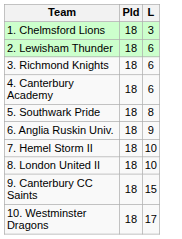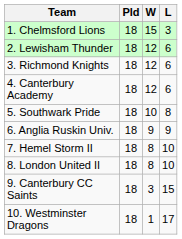 <table class="wikitable" style="text-align: center;">
 <tr>
 <th style="width:160px;">Team</th>
 <th style="width:12px;" abbr="Played">Pld</th>
+<th style="width:12px;" abbr="Won">W</th>
 <th style="width:12px;" abbr="Lost">L</th>
 </tr>
 <tr style="background:#cfc;">
 <td style="text-align:left;">1. Chelmsford Lions</td>
 <td>18</td>
+<td>15</td>
 <td>3</td>
 </tr>
 <tr style="background:#cfc;">
 <td style="text-align:left;">2. Lewisham Thunder</td>
 <td>18</td>
+<td>12</td>
 <td>6</td>
 </tr>
 <tr style="background:;">
 <td style="text-align:left;">3. Richmond Knights</td>
 <td>18</td>
+<td>12</td>
 <td>6</td>
 </tr>
 <tr style="background: ;">
 <td style="text-align:left;">4. Canterbury Academy</td>
 <td>18</td>
+<td>12</td>
 <td>6</td>
 </tr>
 <tr style="background:;">
 <td style="text-align:left;">5. Southwark Pride</td>
 <td>18</td>
+<td>10</td>
 <td>8</td>
 </tr>
 <tr style="background: ;">
 <td style="text-align:left;">6. Anglia Ruskin Univ.</td>
 <td>18</td>
 <td>9</td>
+<td>9</td>
 </tr>
 <tr style="background:;">
 <td style="text-align:left;">7. Hemel Storm II</td>
 <td>18</td>
+<td>8</td>
 <td>10</td>
 </tr>
 <tr style="background: ;">
 <td style="text-align:left;">8. London United II</td>
 <td>18</td>
+<td>8</td>
 <td>10</td>
 </tr>
 <tr style="background: ;">
 <td style="text-align:left;">9. Canterbury CC Saints</td>
 <td>18</td>
+<td>3</td>
 <td>15</td>
 </tr>
 <tr style="background: ;">
 <td style="text-align:left;">10. Westminster Dragons</td>
 <td>18</td>
+<td>1</td>
 <td>17</td>
 </tr>
 </table>
